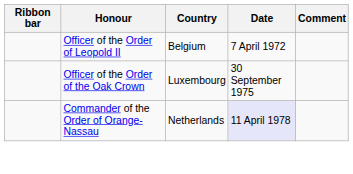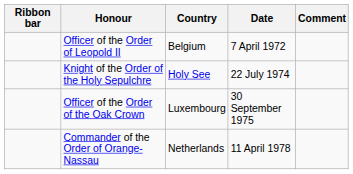 <table class="wikitable" style="width:60%;">
 <tr>
 <th style="width:80px;">Ribbon bar</th>
 <th>Honour</th>
 <th>Country</th>
 <th>Date</th>
 <th>Comment</th>
 </tr>
 <tr>
 <td></td>
 <td><a href='#'>Officer</a> of the <a href='#'>Order of Leopold II</a></td>
 <td>Belgium</td>
 <td>7 April 1972</td>
 <td></td>
 </tr>
 <tr>
 <td></td>
+<td><a href='#'>Knight</a> of the <a href='#'>Order of the Holy Sepulchre</a></td>
+<td><a href='#'>Holy See</a></td>
+<td>22 July 1974</td>
+<td></td>
+</tr>
+<tr>
+<td></td>
 <td><a href='#'>Officer</a> of the <a href='#'>Order of the Oak Crown</a></td>
 <td>Luxembourg</td>
 <td>30 September 1975</td>
 <td></td>
 </tr>
 <tr>
 <td></td>
 <td><a href='#'>Commander</a> of the <a href='#'>Order of Orange-Nassau</a></td>
 <td>Netherlands</td>
-<td style="background: lavender;">11 April 1978</td>
+<td>11 April 1978</td>
 <td></td>
 </tr>
 </table>
